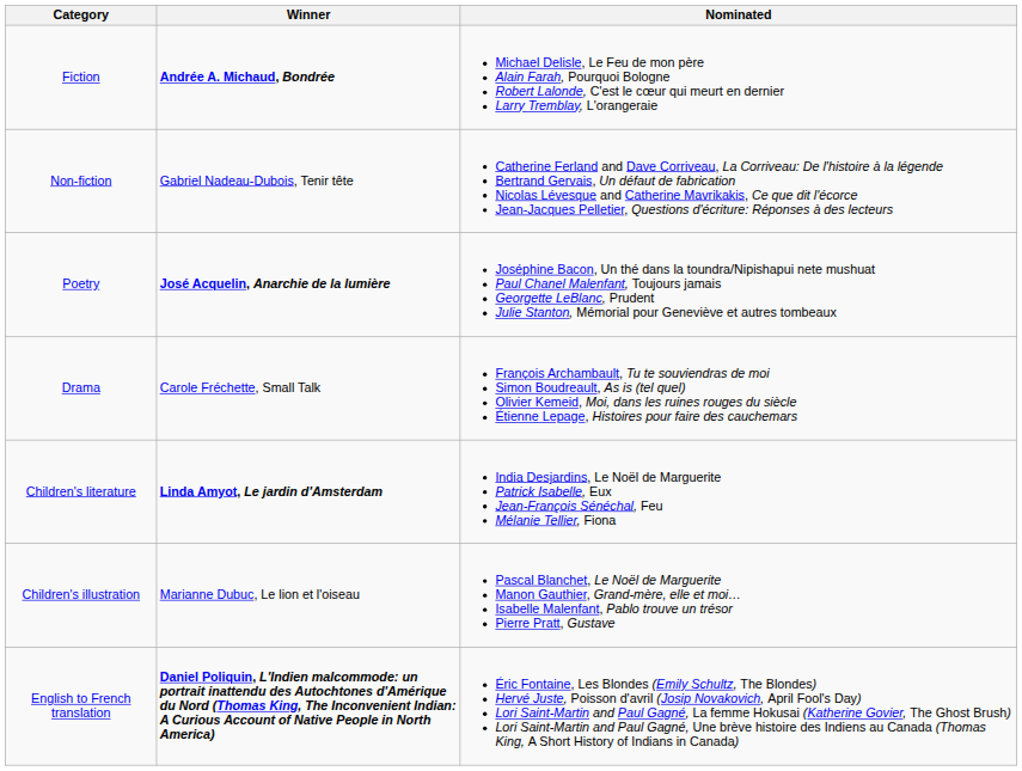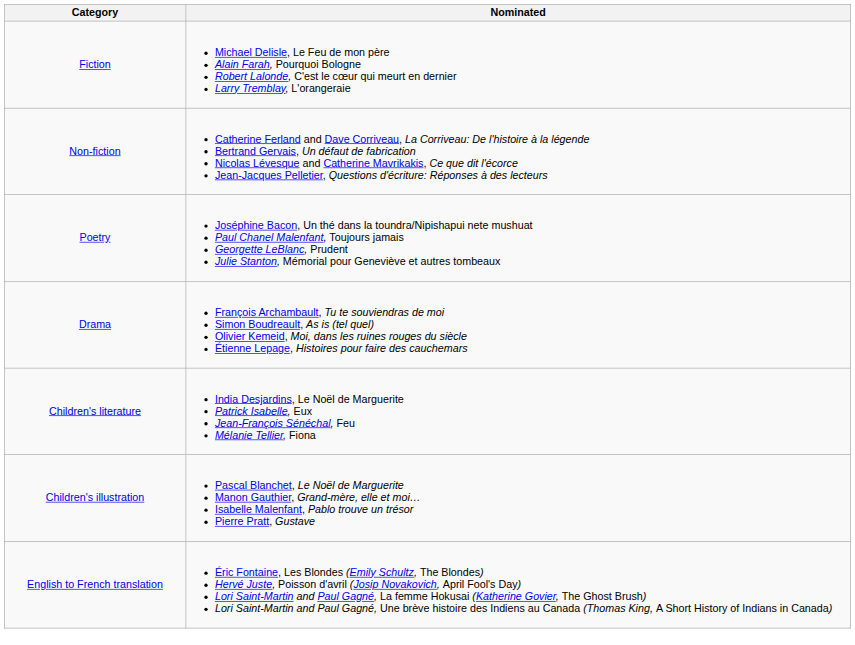 <table class="wikitable" width="100%">
 <tr>
 <th width=15%>Category</th>
-<th width=30%>Winner</th>
 <th width=55%>Nominated</th>
 </tr>
 <tr>
 <td align="center"><a href='#'>Fiction</a></td>
-<td> <strong><a href='#'>Andrée A. Michaud</a>, <em>Bondrée<strong><em></td>
 <td><br><ul><li><a href='#'>Michael Delisle</a>, </em>Le Feu de mon père<em></li><li><a href='#'>Alain Farah</a>, </em>Pourquoi Bologne<em></li><li><a href='#'>Robert Lalonde</a>, </em>C'est le cœur qui meurt en dernier<em></li><li><a href='#'>Larry Tremblay</a>, </em>L'orangeraie<em></li></ul></td>
 </tr>
 <tr>
 <td align="center"><a href='#'>Non-fiction</a></td>
-<td> </strong><a href='#'>Gabriel Nadeau-Dubois</a>, </em>Tenir tête</em></strong></td>
 <td><br><ul><li><a href='#'>Catherine Ferland</a> and <a href='#'>Dave Corriveau</a>, <em>La Corriveau: De l'histoire à la légende</em></li><li><a href='#'>Bertrand Gervais</a>, <em>Un défaut de fabrication</em></li><li><a href='#'>Nicolas Lévesque</a> and <a href='#'>Catherine Mavrikakis</a>, <em>Ce que dit l'écorce</em></li><li><a href='#'>Jean-Jacques Pelletier</a>, <em>Questions d'écriture: Réponses à des lecteurs</em></li></ul></td>
 </tr>
 <tr>
 <td align="center"><a href='#'>Poetry</a></td>
-<td> <strong><a href='#'>José Acquelin</a>, <em>Anarchie de la lumière<strong><em></td>
 <td><br><ul><li><a href='#'>Joséphine Bacon</a>, </em>Un thé dans la toundra/Nipishapui nete mushuat<em></li><li><a href='#'>Paul Chanel Malenfant</a>, </em>Toujours jamais<em></li><li><a href='#'>Georgette LeBlanc</a>, </em>Prudent<em></li><li><a href='#'>Julie Stanton</a>, </em>Mémorial pour Geneviève et autres tombeaux<em></li></ul></td>
 </tr>
 <tr>
 <td align="center"><a href='#'>Drama</a></td>
-<td> </strong><a href='#'>Carole Fréchette</a>, </em>Small Talk</em></strong></td>
 <td><br><ul><li><a href='#'>François Archambault</a>, <em>Tu te souviendras de moi</em></li><li><a href='#'>Simon Boudreault</a>, <em>As is (tel quel)</em></li><li><a href='#'>Olivier Kemeid</a>, <em>Moi, dans les ruines rouges du siècle</em></li><li><a href='#'>Étienne Lepage</a>, <em>Histoires pour faire des cauchemars</em></li></ul></td>
 </tr>
 <tr>
 <td align="center"><a href='#'>Children's literature</a></td>
-<td> <strong><a href='#'>Linda Amyot</a>, <em>Le jardin d'Amsterdam<strong><em></td>
 <td><br><ul><li><a href='#'>India Desjardins</a>, </em>Le Noël de Marguerite<em></li><li><a href='#'>Patrick Isabelle</a>, </em>Eux<em></li><li><a href='#'>Jean-François Sénéchal</a>, </em>Feu<em></li><li><a href='#'>Mélanie Tellier</a>, </em>Fiona<em></li></ul></td>
 </tr>
 <tr>
 <td align="center"><a href='#'>Children's illustration</a></td>
-<td> </strong><a href='#'>Marianne Dubuc</a>, </em>Le lion et l'oiseau</em></strong></td>
 <td><br><ul><li><a href='#'>Pascal Blanchet</a>, <em>Le Noël de Marguerite</em></li><li><a href='#'>Manon Gauthier</a>, <em>Grand-mère, elle et moi…</em></li><li><a href='#'>Isabelle Malenfant</a>, <em>Pablo trouve un trésor</em></li><li><a href='#'>Pierre Pratt</a>, <em>Gustave</em></li></ul></td>
 </tr>
 <tr>
 <td align="center"><a href='#'>English to French translation</a></td>
-<td> <strong><a href='#'>Daniel Poliquin</a>, <em>L'Indien malcommode: un portrait inattendu des Autochtones d'Amérique du Nord<strong><em> (<a href='#'>Thomas King</a>, </em>The Inconvenient Indian: A Curious Account of Native People in North America<em>)</td>
 <td><br><ul><li><a href='#'>Éric Fontaine</a>, </em>Les Blondes<em> (<a href='#'>Emily Schultz</a>, </em>The Blondes<em>)</li><li><a href='#'>Hervé Juste</a>, </em>Poisson d'avril<em> (<a href='#'>Josip Novakovich</a>, </em>April Fool's Day<em>)</li><li><a href='#'>Lori Saint-Martin</a> and <a href='#'>Paul Gagné</a>, </em>La femme Hokusai<em> (<a href='#'>Katherine Govier</a>, </em>The Ghost Brush<em>)</li><li>Lori Saint-Martin and Paul Gagné, </em>Une brève histoire des Indiens au Canada<em> (Thomas King, </em>A Short History of Indians in Canada<em>)</li></ul></td>
 </tr>
 </table>
